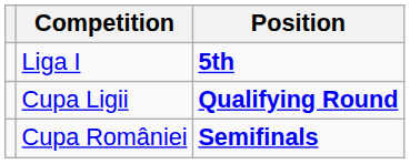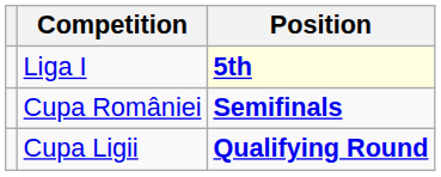 <table class="wikitable">
 <tr>
 <th></th>
 <th>Competition</th>
 <th>Position</th>
 </tr>
 <tr>
 <td></td>
 <td><a href='#'>Liga I</a></td>
-<td><strong><a href='#'>5th</a></strong></td>
+<td style="background: lightyellow;"><strong><a href='#'>5th</a></strong></td>
+</tr>
+<tr>
+<td></td>
+<td><a href='#'>Cupa României</a></td>
+<td><strong><a href='#'>Semifinals</a></strong></td>
 </tr>
 <tr>
 <td></td>
 <td><a href='#'>Cupa Ligii</a></td>
 <td><strong><a href='#'>Qualifying Round</a></strong></td>
 </tr>
-<tr>
-<td></td>
-<td><a href='#'>Cupa României</a></td>
-<td><strong><a href='#'>Semifinals</a></strong></td>
-</tr>
 </table>
